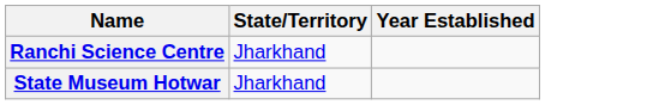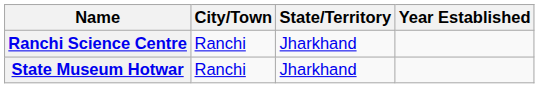 <table class="wikitable sortable">
 <tr>
 <th scope=col>Name</th>
+<th scope=col>City/Town</th>
 <th scope=col>State/Territory</th>
 <th scope=col>Year Established</th>
 </tr>
 <tr>
 <th scope=row><a href='#'>Ranchi Science Centre</a></th>
+<td><a href='#'>Ranchi</a></td>
 <td><a href='#'>Jharkhand</a></td>
 <td></td>
 </tr>
 <tr>
 <th scope=row><a href='#'>State Museum Hotwar</a></th>
+<td><a href='#'>Ranchi</a></td>
 <td><a href='#'>Jharkhand</a></td>
 <td></td>
 </tr>
 </table>
